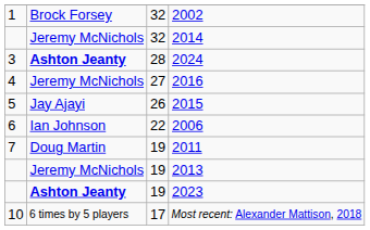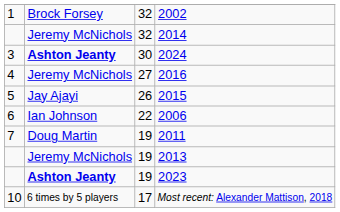 <table class="wikitable">
 <tr>
 </tr>
 <tr>
 <td>1</td>
 <td><a href='#'>Brock Forsey</a></td>
 <td><abbr>32</abbr></td>
 <td><a href='#'>2002</a></td>
 </tr>
 <tr>
 <td></td>
 <td><a href='#'>Jeremy McNichols</a></td>
 <td><abbr>32</abbr></td>
 <td><a href='#'>2014</a></td>
 </tr>
 <tr>
 <td>3</td>
 <td><strong><a href='#'>Ashton Jeanty</a></strong></td>
-<td><abbr>28</abbr></td>
+<td><abbr>30</abbr></td>
 <td><a href='#'>2024</a></td>
 </tr>
 <tr>
 <td>4</td>
 <td><a href='#'>Jeremy McNichols</a></td>
 <td><abbr>27</abbr></td>
 <td><a href='#'>2016</a></td>
 </tr>
 <tr>
 <td>5</td>
 <td><a href='#'>Jay Ajayi</a></td>
 <td><abbr>26</abbr></td>
 <td><a href='#'>2015</a></td>
 </tr>
 <tr>
 <td>6</td>
 <td><a href='#'>Ian Johnson</a></td>
 <td><abbr>22</abbr></td>
 <td><a href='#'>2006</a></td>
 </tr>
 <tr>
 <td>7</td>
 <td><a href='#'>Doug Martin</a></td>
 <td><abbr>19</abbr></td>
 <td><a href='#'>2011</a></td>
 </tr>
 <tr>
 <td></td>
 <td><a href='#'>Jeremy McNichols</a></td>
 <td><abbr>19</abbr></td>
 <td><a href='#'>2013</a></td>
 </tr>
 <tr>
 <td></td>
 <td><strong><a href='#'>Ashton Jeanty</a></strong></td>
 <td><abbr>19</abbr></td>
 <td><a href='#'>2023</a></td>
 </tr>
 <tr>
 <td>10</td>
 <td style="font-size:80%;">6 times by 5 players</td>
 <td>17</td>
 <td colspan=2 style="font-size:80%;"><em>Most recent:</em> <a href='#'>Alexander Mattison</a>, <a href='#'>2018</a></td>
 </tr>
 </table>
